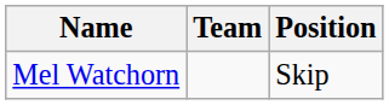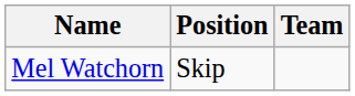 <table class="wikitable">
 <tr>
 <th><strong>Name</strong></th>
+<th><strong>Position</strong></th>
 <th><strong>Team</strong></th>
-<th><strong>Position</strong></th>
 </tr>
 <tr>
 <td><a href='#'>Mel Watchorn</a></td>
+<td>Skip</td>
 <td></td>
-<td>Skip</td>
 </tr>
 </table>
